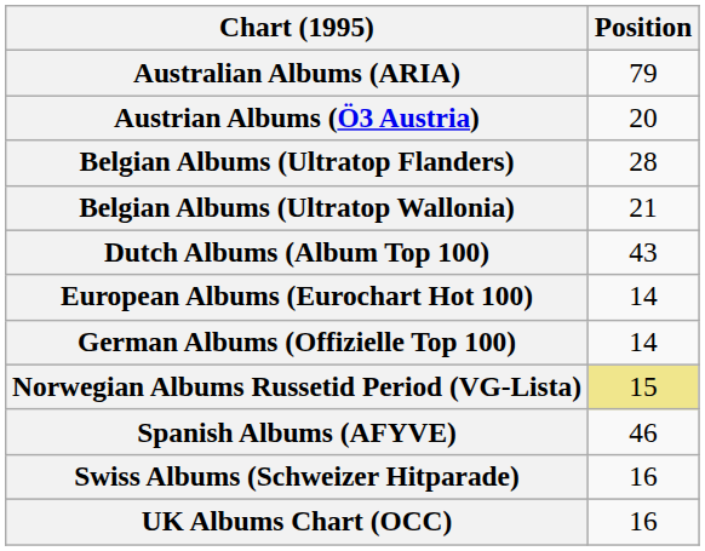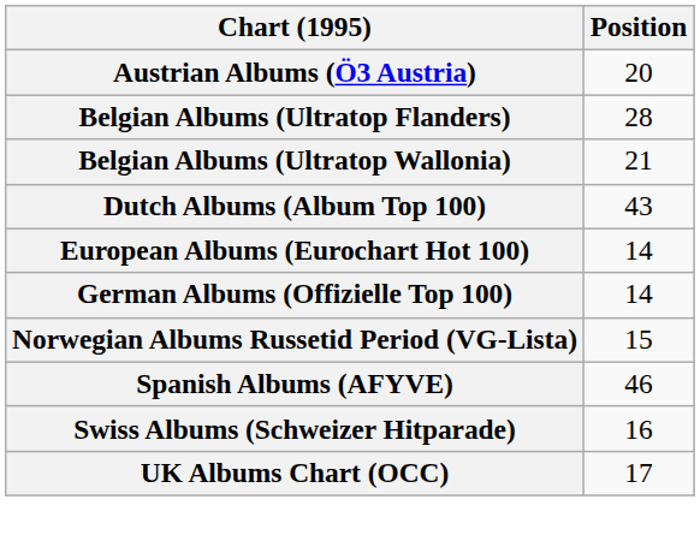 <table class="wikitable sortable plainrowheaders">
 <tr>
 <th>Chart (1995)</th>
 <th>Position</th>
-</tr>
-<tr>
-<th scope="row">Australian Albums (ARIA)</th>
-<td style="text-align:center;">79</td>
 </tr>
 <tr>
 <th scope="row">Austrian Albums (<a href='#'>Ö3 Austria</a>)</th>
 <td style="text-align:center;">20</td>
 </tr>
 <tr>
 <th scope="row">Belgian Albums (Ultratop Flanders)</th>
 <td style="text-align:center;">28</td>
 </tr>
 <tr>
 <th scope="row">Belgian Albums (Ultratop Wallonia)</th>
 <td style="text-align:center;">21</td>
 </tr>
 <tr>
 <th scope="row">Dutch Albums (Album Top 100)</th>
 <td style="text-align:center;">43</td>
 </tr>
 <tr>
 <th scope="row">European Albums (Eurochart Hot 100)</th>
 <td style="text-align:center;">14</td>
 </tr>
 <tr>
 <th scope="row">German Albums (Offizielle Top 100)</th>
 <td style="text-align:center;">14</td>
 </tr>
 <tr>
 <th scope="row">Norwegian Albums Russetid Period (VG-Lista)</th>
-<td align="center" style="background: khaki;">15</td>
+<td align="center">15</td>
 </tr>
 <tr>
 <th scope="row">Spanish Albums (AFYVE)</th>
 <td style="text-align:center;">46</td>
 </tr>
 <tr>
 <th scope="row">Swiss Albums (Schweizer Hitparade)</th>
 <td style="text-align:center;">16</td>
 </tr>
 <tr>
 <th scope="row">UK Albums Chart (OCC)</th>
-<td style="text-align:center;">16</td>
+<td style="text-align:center;">17</td>
 </tr>
 </table>
